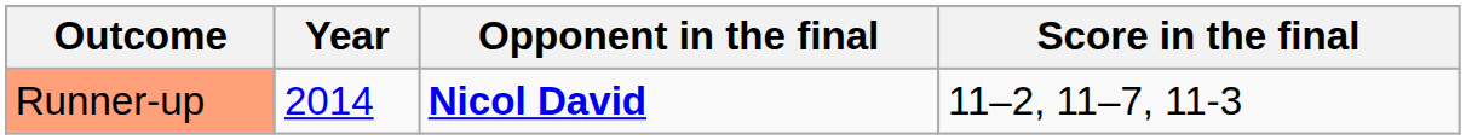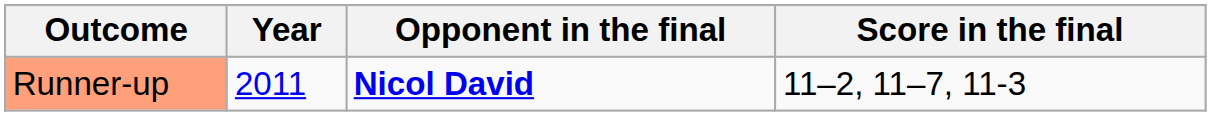 <table class="sortable wikitable">
 <tr>
 <th width="100">Outcome</th>
 <th width="50">Year</th>
 <th width="200">Opponent in the final</th>
 <th width="200">Score in the final</th>
 </tr>
 <tr>
 <td bgcolor="ffa07a">Runner-up</td>
-<td><a href='#'>2014</a></td>
+<td><a href='#'>2011</a></td>
 <td><strong> <a href='#'>Nicol David</a></strong></td>
 <td>11–2, 11–7, 11-3</td>
 </tr>
 </table>
